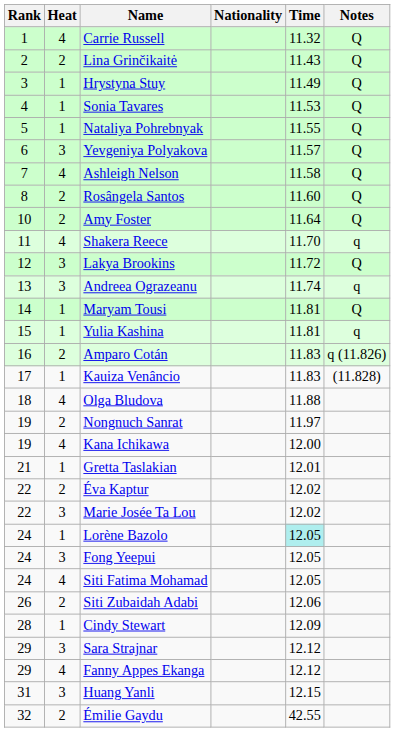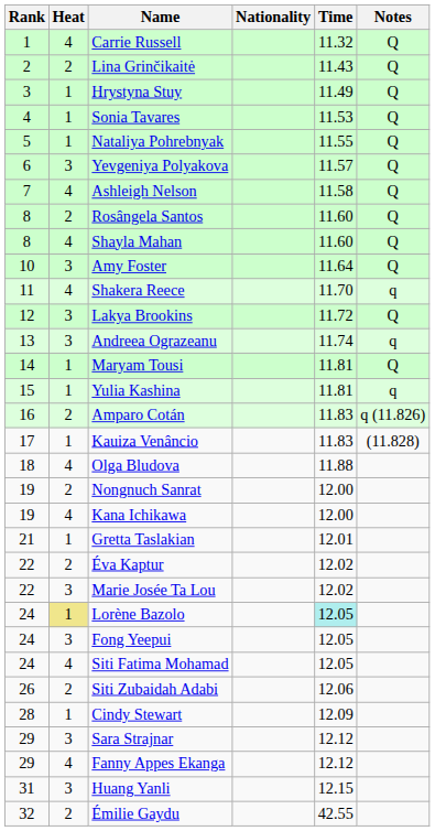 <table class="wikitable sortable" style="text-align:center">
 <tr>
 <th>Rank</th>
 <th>Heat</th>
 <th>Name</th>
 <th>Nationality</th>
 <th>Time</th>
 <th>Notes</th>
 </tr>
 <tr bgcolor=ccffcc>
 <td>1</td>
 <td>4</td>
 <td align=left><a href='#'>Carrie Russell</a></td>
 <td align=left></td>
 <td>11.32</td>
 <td>Q</td>
 </tr>
 <tr bgcolor=ccffcc>
 <td>2</td>
 <td>2</td>
 <td align=left><a href='#'>Lina Grinčikaitė</a></td>
 <td align=left></td>
 <td>11.43</td>
 <td>Q</td>
 </tr>
 <tr bgcolor=ccffcc>
 <td>3</td>
 <td>1</td>
 <td align=left><a href='#'>Hrystyna Stuy</a></td>
 <td align=left></td>
 <td>11.49</td>
 <td>Q</td>
 </tr>
 <tr bgcolor=ccffcc>
 <td>4</td>
 <td>1</td>
 <td align=left><a href='#'>Sonia Tavares</a></td>
 <td align=left></td>
 <td>11.53</td>
 <td>Q</td>
 </tr>
 <tr bgcolor=ccffcc>
 <td>5</td>
 <td>1</td>
 <td align=left><a href='#'>Nataliya Pohrebnyak</a></td>
 <td align=left></td>
 <td>11.55</td>
 <td>Q</td>
 </tr>
 <tr bgcolor=ccffcc>
 <td>6</td>
 <td>3</td>
 <td align=left><a href='#'>Yevgeniya Polyakova</a></td>
 <td align=left></td>
 <td>11.57</td>
 <td>Q</td>
 </tr>
 <tr bgcolor=ccffcc>
 <td>7</td>
 <td>4</td>
 <td align=left><a href='#'>Ashleigh Nelson</a></td>
 <td align=left></td>
 <td>11.58</td>
 <td>Q</td>
 </tr>
 <tr bgcolor=ccffcc>
 <td>8</td>
 <td>2</td>
 <td align=left><a href='#'>Rosângela Santos</a></td>
 <td align=left></td>
 <td>11.60</td>
 <td>Q</td>
 </tr>
 <tr bgcolor=ccffcc>
+<td>8</td>
+<td>4</td>
+<td align=left><a href='#'>Shayla Mahan</a></td>
+<td align=left></td>
+<td>11.60</td>
+<td>Q</td>
+</tr>
+<tr bgcolor=ccffcc>
 <td>10</td>
-<td>2</td>
+<td>3</td>
 <td align=left><a href='#'>Amy Foster</a></td>
 <td align=left></td>
 <td>11.64</td>
 <td>Q</td>
 </tr>
 <tr bgcolor=ddffdd>
 <td>11</td>
 <td>4</td>
 <td align=left><a href='#'>Shakera Reece</a></td>
 <td align=left></td>
 <td>11.70</td>
 <td>q</td>
 </tr>
 <tr bgcolor=ccffcc>
 <td>12</td>
 <td>3</td>
 <td align=left><a href='#'>Lakya Brookins</a></td>
 <td align=left></td>
 <td>11.72</td>
 <td>Q</td>
 </tr>
 <tr bgcolor=ddffdd>
 <td>13</td>
 <td>3</td>
 <td align=left><a href='#'>Andreea Ograzeanu</a></td>
 <td align=left></td>
 <td>11.74</td>
 <td>q</td>
 </tr>
 <tr bgcolor=ccffcc>
 <td>14</td>
 <td>1</td>
 <td align=left><a href='#'>Maryam Tousi</a></td>
 <td align=left></td>
 <td>11.81</td>
 <td>Q</td>
 </tr>
 <tr bgcolor=ddffdd>
 <td>15</td>
 <td>1</td>
 <td align=left><a href='#'>Yulia Kashina</a></td>
 <td align=left></td>
 <td>11.81</td>
 <td>q</td>
 </tr>
 <tr bgcolor=ddffdd>
 <td>16</td>
 <td>2</td>
 <td align=left><a href='#'>Amparo Cotán</a></td>
 <td align=left></td>
 <td>11.83</td>
 <td>q (11.826)</td>
 </tr>
 <tr>
 <td>17</td>
 <td>1</td>
 <td align=left><a href='#'>Kauiza Venâncio</a></td>
 <td align=left></td>
 <td>11.83</td>
 <td>(11.828)</td>
 </tr>
 <tr>
 <td>18</td>
 <td>4</td>
 <td align=left><a href='#'>Olga Bludova</a></td>
 <td align=left></td>
 <td>11.88</td>
 <td></td>
 </tr>
 <tr>
 <td>19</td>
 <td>2</td>
 <td align=left><a href='#'>Nongnuch Sanrat</a></td>
 <td align=left></td>
-<td>11.97</td>
+<td>12.00</td>
 <td></td>
 </tr>
 <tr>
 <td>19</td>
 <td>4</td>
 <td align=left><a href='#'>Kana Ichikawa</a></td>
 <td align=left></td>
 <td>12.00</td>
 <td></td>
 </tr>
 <tr>
 <td>21</td>
 <td>1</td>
 <td align=left><a href='#'>Gretta Taslakian</a></td>
 <td align=left></td>
 <td>12.01</td>
 <td></td>
 </tr>
 <tr>
 <td>22</td>
 <td>2</td>
 <td align=left><a href='#'>Éva Kaptur</a></td>
 <td align=left></td>
 <td>12.02</td>
 <td></td>
 </tr>
 <tr>
 <td>22</td>
 <td>3</td>
 <td align=left><a href='#'>Marie Josée Ta Lou</a></td>
 <td align=left></td>
 <td>12.02</td>
 <td></td>
 </tr>
 <tr>
 <td>24</td>
-<td>1</td>
+<td style="background: khaki;">1</td>
 <td align=left><a href='#'>Lorène Bazolo</a></td>
 <td align=left></td>
 <td style="background: paleturquoise;">12.05</td>
 <td></td>
 </tr>
 <tr>
 <td>24</td>
 <td>3</td>
 <td align=left><a href='#'>Fong Yeepui</a></td>
 <td align=left></td>
 <td>12.05</td>
 <td></td>
 </tr>
 <tr>
 <td>24</td>
 <td>4</td>
 <td align=left><a href='#'>Siti Fatima Mohamad</a></td>
 <td align=left></td>
 <td>12.05</td>
 <td></td>
 </tr>
 <tr>
 <td>26</td>
 <td>2</td>
 <td align=left><a href='#'>Siti Zubaidah Adabi</a></td>
 <td align=left></td>
 <td>12.06</td>
 <td></td>
 </tr>
 <tr>
 <td>28</td>
 <td>1</td>
 <td align=left><a href='#'>Cindy Stewart</a></td>
 <td align=left></td>
 <td>12.09</td>
 <td></td>
 </tr>
 <tr>
 <td>29</td>
 <td>3</td>
 <td align=left><a href='#'>Sara Strajnar</a></td>
 <td align=left></td>
 <td>12.12</td>
 <td></td>
 </tr>
 <tr>
 <td>29</td>
 <td>4</td>
 <td align=left><a href='#'>Fanny Appes Ekanga</a></td>
 <td align=left></td>
 <td>12.12</td>
 <td></td>
 </tr>
 <tr>
 <td>31</td>
 <td>3</td>
 <td align=left><a href='#'>Huang Yanli</a></td>
 <td align=left></td>
 <td>12.15</td>
 <td></td>
 </tr>
 <tr>
 <td>32</td>
 <td>2</td>
 <td align=left><a href='#'>Émilie Gaydu</a></td>
 <td align=left></td>
 <td>42.55</td>
 <td></td>
 </tr>
 </table>
